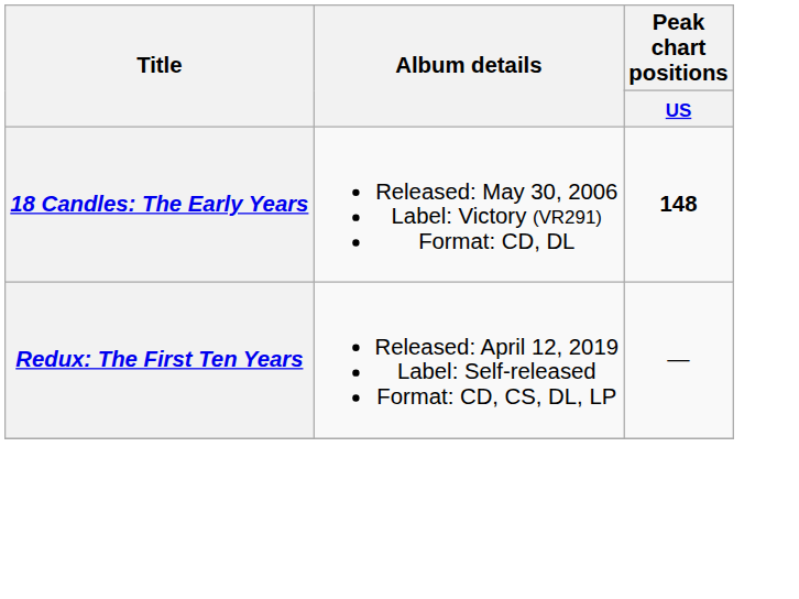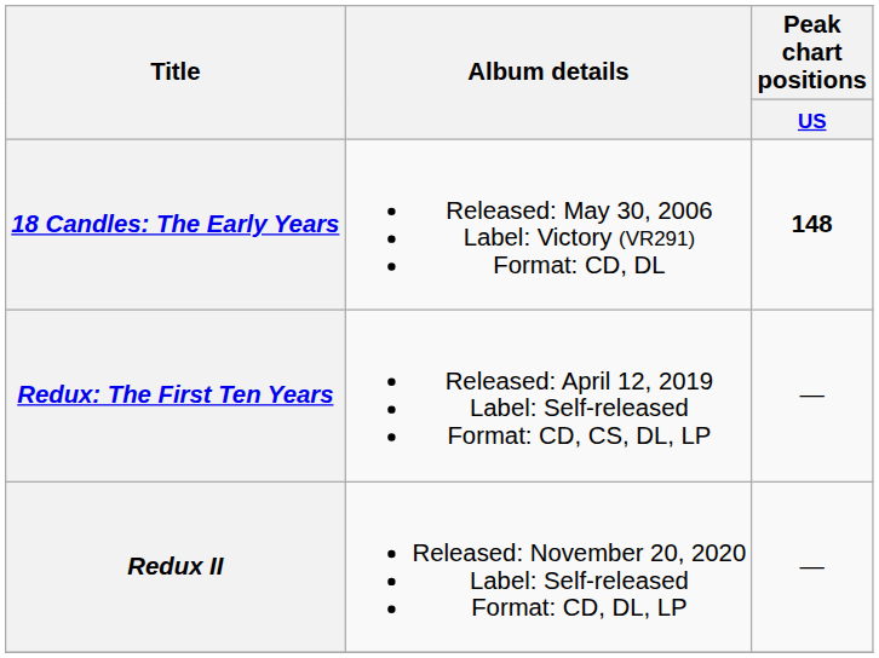 <table class="wikitable plainrowheaders" style="text-align:center;">
 <tr>
 <th scope="col" rowspan="2">Title</th>
 <th scope="col" rowspan="2">Album details</th>
 <th scope="col" colspan="1">Peak chart positions</th>
 </tr>
 <tr>
 <th style="width:30px;"><small><a href='#'>US</a><br></small></th>
 </tr>
 <tr>
 <th scope="row"><em><a href='#'>18 Candles: The Early Years</a></em></th>
 <td><br><ul><li>Released: May 30, 2006</li><li>Label: Victory <small>(VR291)</small></li><li>Format: CD, DL</li></ul></td>
 <td style="text-align:center;"><strong>148</strong></td>
 </tr>
 <tr>
 <th scope="row"><em><a href='#'>Redux: The First Ten Years</a></em></th>
 <td><br><ul><li>Released: April 12, 2019</li><li>Label: Self-released</li><li>Format: CD, CS, DL, LP</li></ul></td>
 <td style="text-align:center;">—</td>
 </tr>
 <tr>
+<th scope="row"><em>Redux II</em></th>
+<td><br><ul><li>Released: November 20, 2020</li><li>Label: Self-released</li><li>Format: CD, DL, LP</li></ul></td>
+<td style="text-align:center;">—</td>
+</tr>
+<tr>
 </tr>
 </table>
